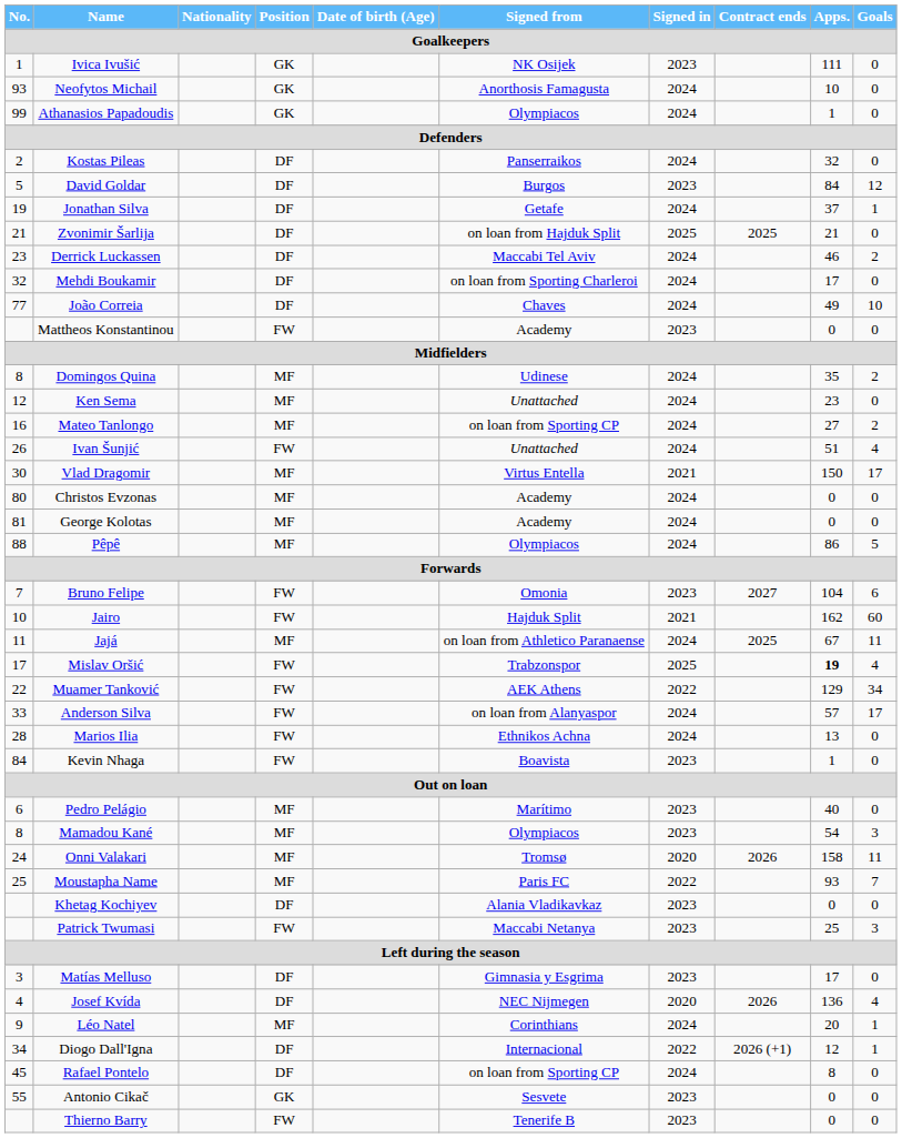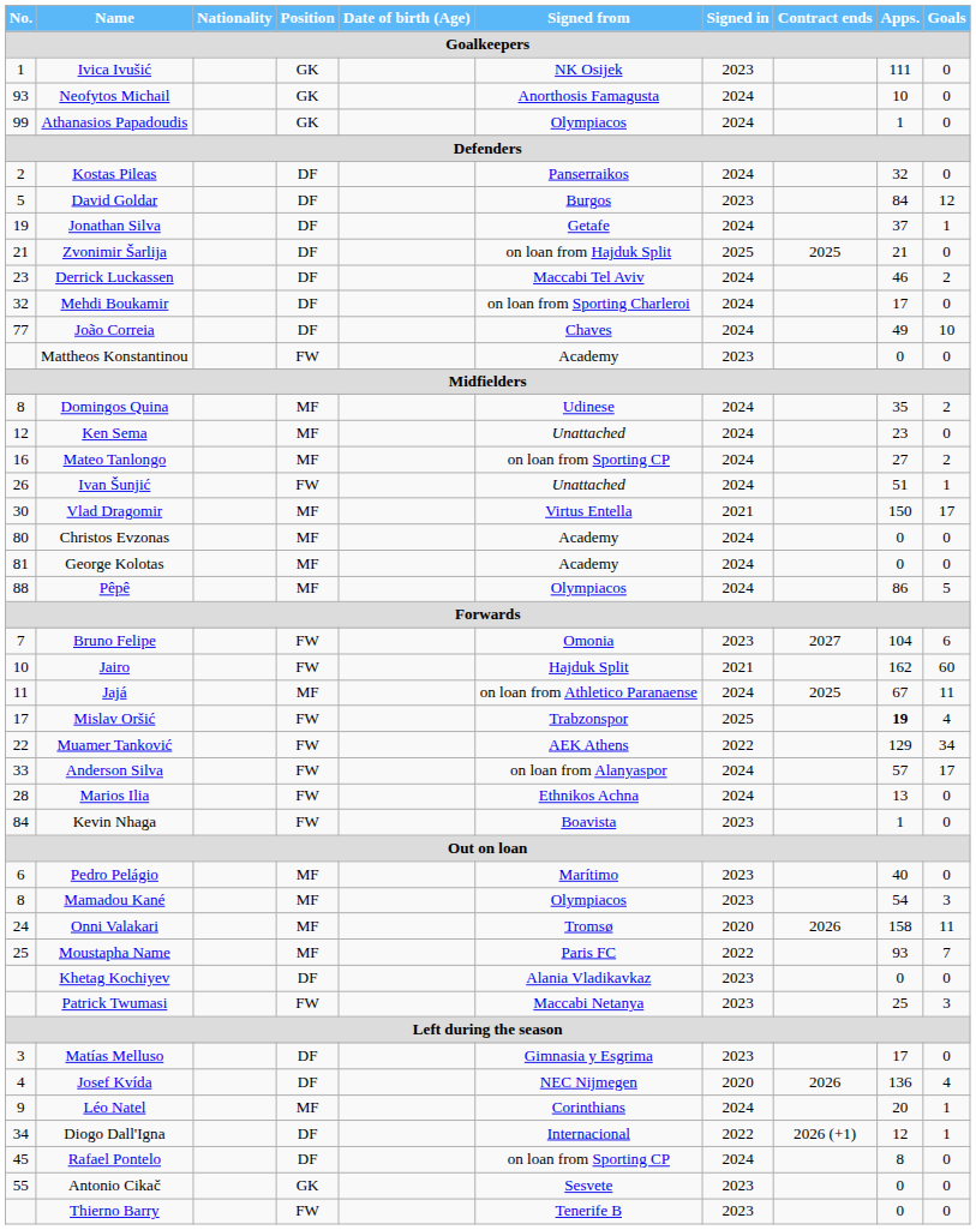 <table class="wikitable"  style="text-align:center; font-size:90%; width:100%;">
 <tr>
 <th style="background:#5BB8F8; color:white; text-align:center;">No.</th>
 <th style="background:#5BB8F8; color:white; text-align:center;">Name</th>
 <th style="background:#5BB8F8; color:white; text-align:center;">Nationality</th>
 <th style="background:#5BB8F8; color:white; text-align:center;">Position</th>
 <th style="background:#5BB8F8; color:white; text-align:center;">Date of birth (Age)</th>
 <th style="background:#5BB8F8; color:white; text-align:center;">Signed from</th>
 <th style="background:#5BB8F8; color:white; text-align:center;">Signed in</th>
 <th style="background:#5BB8F8; color:white; text-align:center;">Contract ends</th>
 <th style="background:#5BB8F8; color:white; text-align:center;">Apps.</th>
 <th style="background:#5BB8F8; color:white; text-align:center;">Goals</th>
 </tr>
 <tr>
 <th colspan="11"  style="background:#dcdcdc; text-align:center;">Goalkeepers</th>
 </tr>
 <tr>
 <td>1</td>
 <td><a href='#'>Ivica Ivušić</a></td>
 <td></td>
 <td>GK</td>
 <td></td>
 <td><a href='#'>NK Osijek</a></td>
 <td>2023</td>
 <td></td>
 <td>111</td>
 <td>0</td>
 </tr>
 <tr>
 <td>93</td>
 <td><a href='#'>Neofytos Michail</a></td>
 <td></td>
 <td>GK</td>
 <td></td>
 <td><a href='#'>Anorthosis Famagusta</a></td>
 <td>2024</td>
 <td></td>
 <td>10</td>
 <td>0</td>
 </tr>
 <tr>
 <td>99</td>
 <td><a href='#'>Athanasios Papadoudis</a></td>
 <td></td>
 <td>GK</td>
 <td></td>
 <td><a href='#'>Olympiacos</a></td>
 <td>2024</td>
 <td></td>
 <td>1</td>
 <td>0</td>
 </tr>
 <tr>
 <th colspan="11"  style="background:#dcdcdc; text-align:center;">Defenders</th>
 </tr>
 <tr>
 <td>2</td>
 <td><a href='#'>Kostas Pileas</a></td>
 <td></td>
 <td>DF</td>
 <td></td>
 <td><a href='#'>Panserraikos</a></td>
 <td>2024</td>
 <td></td>
 <td>32</td>
 <td>0</td>
 </tr>
 <tr>
 <td>5</td>
 <td><a href='#'>David Goldar</a></td>
 <td></td>
 <td>DF</td>
 <td></td>
 <td><a href='#'>Burgos</a></td>
 <td>2023</td>
 <td></td>
 <td>84</td>
 <td>12</td>
 </tr>
 <tr>
 <td>19</td>
 <td><a href='#'>Jonathan Silva</a></td>
 <td></td>
 <td>DF</td>
 <td></td>
 <td><a href='#'>Getafe</a></td>
 <td>2024</td>
 <td></td>
 <td>37</td>
 <td>1</td>
 </tr>
 <tr>
 <td>21</td>
 <td><a href='#'>Zvonimir Šarlija</a></td>
 <td></td>
 <td>DF</td>
 <td></td>
 <td>on loan from <a href='#'>Hajduk Split</a></td>
 <td>2025</td>
 <td>2025</td>
 <td>21</td>
 <td>0</td>
 </tr>
 <tr>
 <td>23</td>
 <td><a href='#'>Derrick Luckassen</a></td>
 <td></td>
 <td>DF</td>
 <td></td>
 <td><a href='#'>Maccabi Tel Aviv</a></td>
 <td>2024</td>
 <td></td>
 <td>46</td>
 <td>2</td>
 </tr>
 <tr>
 <td>32</td>
 <td><a href='#'>Mehdi Boukamir</a></td>
 <td></td>
 <td>DF</td>
 <td></td>
 <td>on loan from <a href='#'>Sporting Charleroi</a></td>
 <td>2024</td>
 <td></td>
 <td>17</td>
 <td>0</td>
 </tr>
 <tr>
 <td>77</td>
 <td><a href='#'>João Correia</a></td>
 <td></td>
 <td>DF</td>
 <td></td>
 <td><a href='#'>Chaves</a></td>
 <td>2024</td>
 <td></td>
 <td>49</td>
 <td>10</td>
 </tr>
 <tr>
 <td></td>
 <td>Mattheos Konstantinou</td>
 <td></td>
 <td>FW</td>
 <td></td>
 <td>Academy</td>
 <td>2023</td>
 <td></td>
 <td>0</td>
 <td>0</td>
 </tr>
 <tr>
 <th colspan="11"  style="background:#dcdcdc; text-align:center;">Midfielders</th>
 </tr>
 <tr>
 <td>8</td>
 <td><a href='#'>Domingos Quina</a></td>
 <td></td>
 <td>MF</td>
 <td></td>
 <td><a href='#'>Udinese</a></td>
 <td>2024</td>
 <td></td>
 <td>35</td>
 <td>2</td>
 </tr>
 <tr>
 <td>12</td>
 <td><a href='#'>Ken Sema</a></td>
 <td></td>
 <td>MF</td>
 <td></td>
 <td><em>Unattached</em></td>
 <td>2024</td>
 <td></td>
 <td>23</td>
 <td>0</td>
 </tr>
 <tr>
 <td>16</td>
 <td><a href='#'>Mateo Tanlongo</a></td>
 <td></td>
 <td>MF</td>
 <td></td>
 <td>on loan from <a href='#'>Sporting CP</a></td>
 <td>2024</td>
 <td></td>
 <td>27</td>
 <td>2</td>
 </tr>
 <tr>
 <td>26</td>
 <td><a href='#'>Ivan Šunjić</a></td>
 <td></td>
 <td>FW</td>
 <td></td>
 <td><em>Unattached</em></td>
 <td>2024</td>
 <td></td>
 <td>51</td>
-<td>4</td>
+<td>1</td>
 </tr>
 <tr>
 <td>30</td>
 <td><a href='#'>Vlad Dragomir</a></td>
 <td></td>
 <td>MF</td>
 <td></td>
 <td><a href='#'>Virtus Entella</a></td>
 <td>2021</td>
 <td></td>
 <td>150</td>
 <td>17</td>
 </tr>
 <tr>
 <td>80</td>
 <td>Christos Evzonas</td>
 <td></td>
 <td>MF</td>
 <td></td>
 <td>Academy</td>
 <td>2024</td>
 <td></td>
 <td>0</td>
 <td>0</td>
 </tr>
 <tr>
 <td>81</td>
 <td>George Kolotas</td>
 <td></td>
 <td>MF</td>
 <td></td>
 <td>Academy</td>
 <td>2024</td>
 <td></td>
 <td>0</td>
 <td>0</td>
 </tr>
 <tr>
 <td>88</td>
 <td><a href='#'>Pêpê</a></td>
 <td></td>
 <td>MF</td>
 <td></td>
 <td><a href='#'>Olympiacos</a></td>
 <td>2024</td>
 <td></td>
 <td>86</td>
 <td>5</td>
 </tr>
 <tr>
 <th colspan="11"  style="background:#dcdcdc; text-align:center;">Forwards</th>
 </tr>
 <tr>
 <td>7</td>
 <td><a href='#'>Bruno Felipe</a></td>
 <td></td>
 <td>FW</td>
 <td></td>
 <td><a href='#'>Omonia</a></td>
 <td>2023</td>
 <td>2027</td>
 <td>104</td>
 <td>6</td>
 </tr>
 <tr>
 <td>10</td>
 <td><a href='#'>Jairo</a></td>
 <td></td>
 <td>FW</td>
 <td></td>
 <td><a href='#'>Hajduk Split</a></td>
 <td>2021</td>
 <td></td>
 <td>162</td>
 <td>60</td>
 </tr>
 <tr>
 <td>11</td>
 <td><a href='#'>Jajá</a></td>
 <td></td>
 <td>MF</td>
 <td></td>
 <td>on loan from <a href='#'>Athletico Paranaense</a></td>
 <td>2024</td>
 <td>2025</td>
 <td>67</td>
 <td>11</td>
 </tr>
 <tr>
 <td>17</td>
 <td><a href='#'>Mislav Oršić</a></td>
 <td></td>
 <td>FW</td>
 <td></td>
 <td><a href='#'>Trabzonspor</a></td>
 <td>2025</td>
 <td></td>
 <td><strong>19</strong></td>
 <td>4</td>
 </tr>
 <tr>
 <td>22</td>
 <td><a href='#'>Muamer Tanković</a></td>
 <td></td>
 <td>FW</td>
 <td></td>
 <td><a href='#'>AEK Athens</a></td>
 <td>2022</td>
 <td></td>
 <td>129</td>
 <td>34</td>
 </tr>
 <tr>
 <td>33</td>
 <td><a href='#'>Anderson Silva</a></td>
 <td></td>
 <td>FW</td>
 <td></td>
 <td>on loan from <a href='#'>Alanyaspor</a></td>
 <td>2024</td>
 <td></td>
 <td>57</td>
 <td>17</td>
 </tr>
 <tr>
 <td>28</td>
 <td><a href='#'>Marios Ilia</a></td>
 <td></td>
 <td>FW</td>
 <td></td>
 <td><a href='#'>Ethnikos Achna</a></td>
 <td>2024</td>
 <td></td>
 <td>13</td>
 <td>0</td>
 </tr>
 <tr>
 <td>84</td>
 <td>Kevin Nhaga</td>
 <td></td>
 <td>FW</td>
 <td></td>
 <td><a href='#'>Boavista</a></td>
 <td>2023</td>
 <td></td>
 <td>1</td>
 <td>0</td>
 </tr>
 <tr>
 <th colspan="11"  style="background:#dcdcdc; text-align:center;">Out on loan</th>
 </tr>
 <tr>
 <td>6</td>
 <td><a href='#'>Pedro Pelágio</a></td>
 <td></td>
 <td>MF</td>
 <td></td>
 <td><a href='#'>Marítimo</a></td>
 <td>2023</td>
 <td></td>
 <td>40</td>
 <td>0</td>
 </tr>
 <tr>
 <td>8</td>
 <td><a href='#'>Mamadou Kané</a></td>
 <td></td>
 <td>MF</td>
 <td></td>
 <td><a href='#'>Olympiacos</a></td>
 <td>2023</td>
 <td></td>
 <td>54</td>
 <td>3</td>
 </tr>
 <tr>
 <td>24</td>
 <td><a href='#'>Onni Valakari</a></td>
 <td></td>
 <td>MF</td>
 <td></td>
 <td><a href='#'>Tromsø</a></td>
 <td>2020</td>
 <td>2026</td>
 <td>158</td>
 <td>11</td>
 </tr>
 <tr>
 <td>25</td>
 <td><a href='#'>Moustapha Name</a></td>
 <td></td>
 <td>MF</td>
 <td></td>
 <td><a href='#'>Paris FC</a></td>
 <td>2022</td>
 <td></td>
 <td>93</td>
 <td>7</td>
 </tr>
 <tr>
 <td></td>
 <td><a href='#'>Khetag Kochiyev</a></td>
 <td></td>
 <td>DF</td>
 <td></td>
 <td><a href='#'>Alania Vladikavkaz</a></td>
 <td>2023</td>
 <td></td>
 <td>0</td>
 <td>0</td>
 </tr>
 <tr>
 <td></td>
 <td><a href='#'>Patrick Twumasi</a></td>
 <td></td>
 <td>FW</td>
 <td></td>
 <td><a href='#'>Maccabi Netanya</a></td>
 <td>2023</td>
 <td></td>
 <td>25</td>
 <td>3</td>
 </tr>
 <tr>
 <th colspan="11"  style="background:#dcdcdc; text-align:center;">Left during the season</th>
 </tr>
 <tr>
 <td>3</td>
 <td><a href='#'>Matías Melluso</a></td>
 <td></td>
 <td>DF</td>
 <td></td>
 <td><a href='#'>Gimnasia y Esgrima</a></td>
 <td>2023</td>
 <td></td>
 <td>17</td>
 <td>0</td>
 </tr>
 <tr>
 <td>4</td>
 <td><a href='#'>Josef Kvída</a></td>
 <td></td>
 <td>DF</td>
 <td></td>
 <td><a href='#'>NEC Nijmegen</a></td>
 <td>2020</td>
 <td>2026</td>
 <td>136</td>
 <td>4</td>
 </tr>
 <tr>
 <td>9</td>
 <td><a href='#'>Léo Natel</a></td>
 <td></td>
 <td>MF</td>
 <td></td>
 <td><a href='#'>Corinthians</a></td>
 <td>2024</td>
 <td></td>
 <td>20</td>
 <td>1</td>
 </tr>
 <tr>
 <td>34</td>
 <td>Diogo Dall'Igna</td>
 <td></td>
 <td>DF</td>
 <td></td>
 <td><a href='#'>Internacional</a></td>
 <td>2022</td>
 <td>2026 (+1)</td>
 <td>12</td>
 <td>1</td>
 </tr>
 <tr>
 <td>45</td>
 <td><a href='#'>Rafael Pontelo</a></td>
 <td></td>
 <td>DF</td>
 <td></td>
 <td>on loan from <a href='#'>Sporting CP</a></td>
 <td>2024</td>
 <td></td>
 <td>8</td>
 <td>0</td>
 </tr>
 <tr>
 <td>55</td>
 <td>Antonio Cikač</td>
 <td></td>
 <td>GK</td>
 <td></td>
 <td><a href='#'>Sesvete</a></td>
 <td>2023</td>
 <td></td>
 <td>0</td>
 <td>0</td>
 </tr>
 <tr>
 <td></td>
 <td><a href='#'>Thierno Barry</a></td>
 <td></td>
 <td>FW</td>
 <td></td>
 <td><a href='#'>Tenerife B</a></td>
 <td>2023</td>
 <td></td>
 <td>0</td>
 <td>0</td>
 </tr>
 </table>
